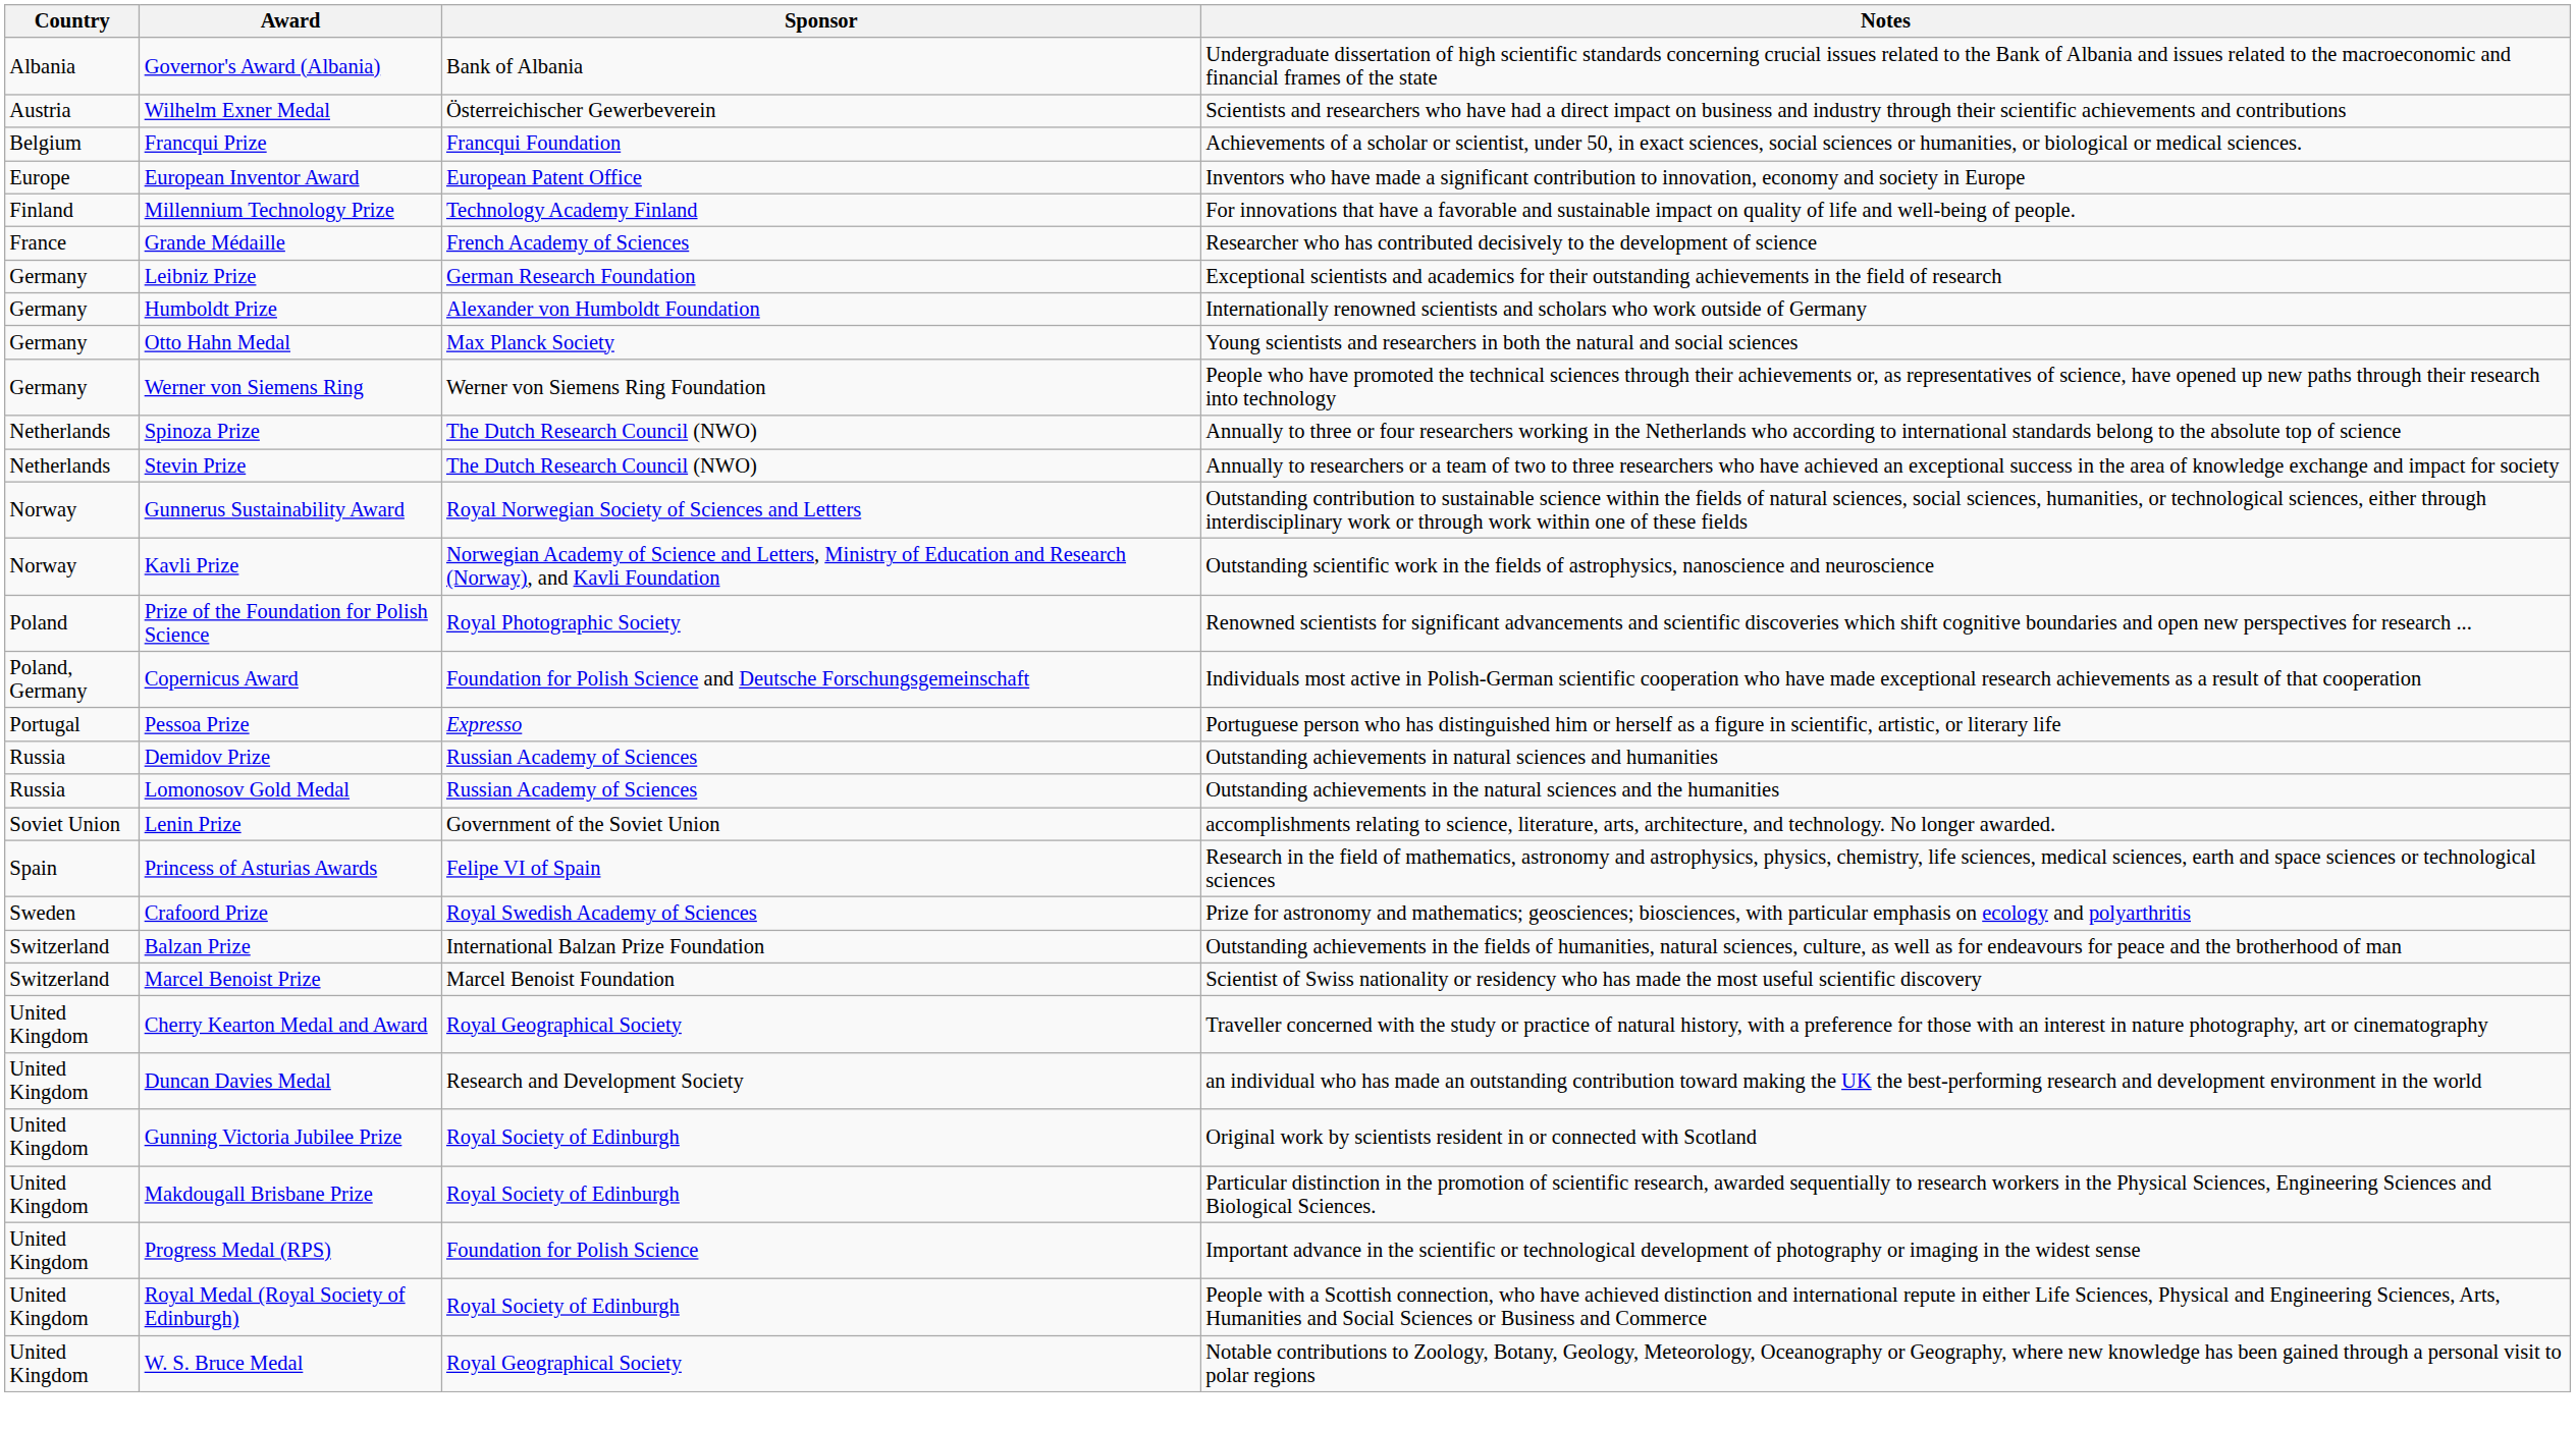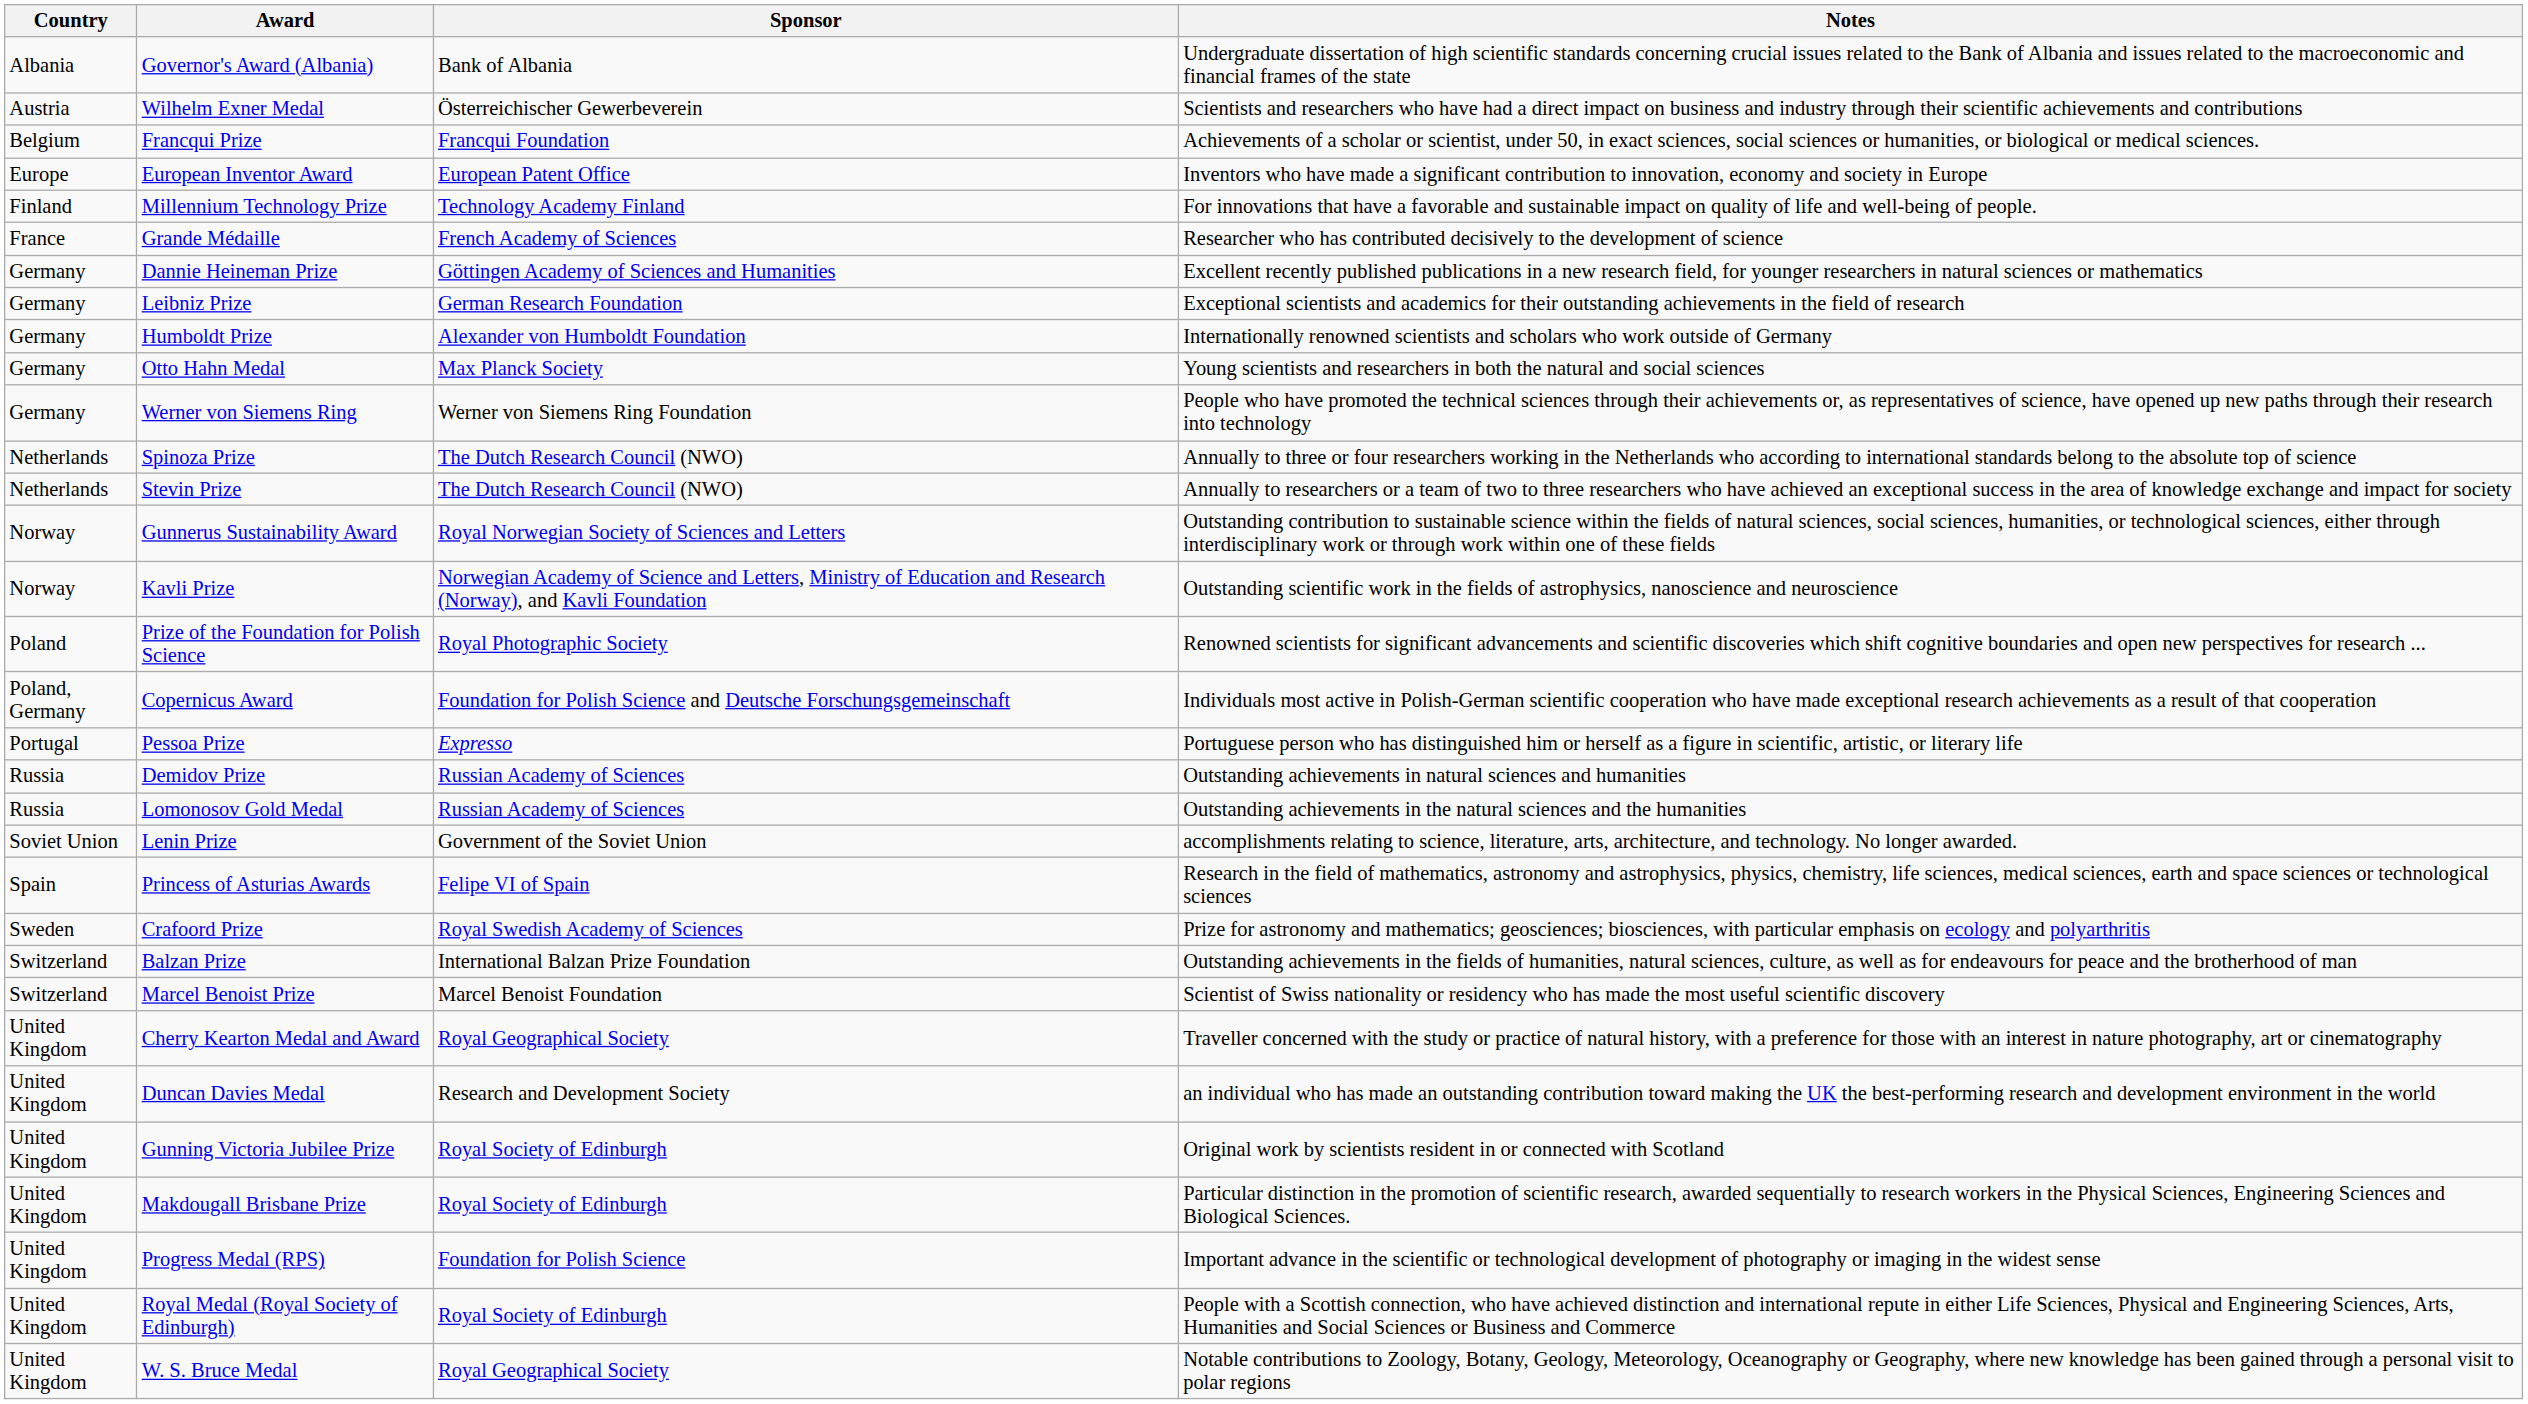 <table class="wikitable sortable">
 <tr>
 <th style="width:6em;">Country</th>
 <th>Award</th>
 <th>Sponsor</th>
 <th>Notes</th>
 </tr>
 <tr>
 <td>Albania</td>
 <td><a href='#'>Governor's Award (Albania)</a></td>
 <td>Bank of Albania</td>
 <td>Undergraduate dissertation of high scientific standards concerning crucial issues related to the Bank of Albania and issues related to the macroeconomic and financial frames of the state</td>
 </tr>
 <tr>
 <td>Austria</td>
 <td><a href='#'>Wilhelm Exner Medal</a></td>
 <td>Österreichischer Gewerbeverein</td>
 <td>Scientists and researchers who have had a direct impact on business and industry through their scientific achievements and contributions</td>
 </tr>
 <tr>
 <td>Belgium</td>
 <td><a href='#'>Francqui Prize</a></td>
 <td><a href='#'>Francqui Foundation</a></td>
 <td>Achievements of a scholar or scientist, under 50, in exact sciences, social sciences or humanities, or biological or medical sciences.</td>
 </tr>
 <tr>
 <td>Europe</td>
 <td><a href='#'>European Inventor Award</a></td>
 <td><a href='#'>European Patent Office</a></td>
 <td>Inventors who have made a significant contribution to innovation, economy and society in Europe</td>
 </tr>
 <tr>
 <td>Finland</td>
 <td><a href='#'>Millennium Technology Prize</a></td>
 <td><a href='#'>Technology Academy Finland</a></td>
 <td>For innovations that have a favorable and sustainable impact on quality of life and well-being of people.</td>
 </tr>
 <tr>
 <td>France</td>
 <td><a href='#'>Grande Médaille</a></td>
 <td><a href='#'>French Academy of Sciences</a></td>
 <td>Researcher who has contributed decisively to the development of science</td>
+</tr>
+<tr>
+<td>Germany</td>
+<td><a href='#'>Dannie Heineman Prize</a></td>
+<td><a href='#'>Göttingen Academy of Sciences and Humanities</a></td>
+<td>Excellent recently published publications in a new research field, for younger researchers in natural sciences or mathematics</td>
 </tr>
 <tr>
 <td>Germany</td>
 <td><a href='#'>Leibniz Prize</a></td>
 <td><a href='#'>German Research Foundation</a></td>
 <td>Exceptional scientists and academics for their outstanding achievements in the field of research</td>
 </tr>
 <tr>
 <td>Germany</td>
 <td><a href='#'>Humboldt Prize</a></td>
 <td><a href='#'>Alexander von Humboldt Foundation</a></td>
 <td>Internationally renowned scientists and scholars who work outside of Germany</td>
 </tr>
 <tr>
 <td>Germany</td>
 <td><a href='#'>Otto Hahn Medal</a></td>
 <td><a href='#'>Max Planck Society</a></td>
 <td>Young scientists and researchers in both the natural and social sciences</td>
 </tr>
 <tr>
 <td>Germany</td>
 <td><a href='#'>Werner von Siemens Ring</a></td>
 <td>Werner von Siemens Ring Foundation</td>
 <td>People who have promoted the technical sciences through their achievements or, as representatives of science, have opened up new paths through their research into technology</td>
 </tr>
 <tr>
 <td>Netherlands</td>
 <td><a href='#'>Spinoza Prize</a></td>
 <td><a href='#'>The Dutch Research Council</a> (NWO)</td>
 <td>Annually to three or four researchers working in the Netherlands who according to international standards belong to the absolute top of science</td>
 </tr>
 <tr>
 <td>Netherlands</td>
 <td><a href='#'>Stevin Prize</a></td>
 <td><a href='#'>The Dutch Research Council</a> (NWO)</td>
 <td>Annually to researchers or a team of two to three researchers who have achieved an exceptional success in the area of knowledge exchange and impact for society</td>
 </tr>
 <tr>
 <td>Norway</td>
 <td><a href='#'>Gunnerus Sustainability Award</a></td>
 <td><a href='#'>Royal Norwegian Society of Sciences and Letters</a></td>
 <td>Outstanding contribution to sustainable science within the fields of natural sciences, social sciences, humanities, or technological sciences, either through interdisciplinary work or through work within one of these fields</td>
 </tr>
 <tr>
 <td>Norway</td>
 <td><a href='#'>Kavli Prize</a></td>
 <td><a href='#'>Norwegian Academy of Science and Letters</a>, <a href='#'>Ministry of Education and Research (Norway)</a>, and <a href='#'>Kavli Foundation</a></td>
 <td>Outstanding scientific work in the fields of astrophysics, nanoscience and neuroscience</td>
 </tr>
 <tr>
 <td>Poland</td>
 <td><a href='#'>Prize of the Foundation for Polish Science</a></td>
 <td><a href='#'>Royal Photographic Society</a></td>
 <td>Renowned scientists for significant advancements and scientific discoveries which shift cognitive boundaries and open new perspectives for research ...</td>
 </tr>
 <tr>
 <td>Poland, Germany</td>
 <td><a href='#'>Copernicus Award</a></td>
 <td><a href='#'>Foundation for Polish Science</a> and <a href='#'>Deutsche Forschungsgemeinschaft</a></td>
 <td>Individuals most active in Polish-German scientific cooperation who have made exceptional research achievements as a result of that cooperation</td>
 </tr>
 <tr>
 <td>Portugal</td>
 <td><a href='#'>Pessoa Prize</a></td>
 <td><em><a href='#'>Expresso</a></em></td>
 <td>Portuguese person who has distinguished him or herself as a figure in scientific, artistic, or literary life</td>
 </tr>
 <tr>
 <td>Russia</td>
 <td><a href='#'>Demidov Prize</a></td>
 <td><a href='#'>Russian Academy of Sciences</a></td>
 <td>Outstanding achievements in natural sciences and humanities</td>
 </tr>
 <tr>
 <td>Russia</td>
 <td><a href='#'>Lomonosov Gold Medal</a></td>
 <td><a href='#'>Russian Academy of Sciences</a></td>
 <td>Outstanding achievements in the natural sciences and the humanities</td>
 </tr>
 <tr>
 <td>Soviet Union</td>
 <td><a href='#'>Lenin Prize</a></td>
 <td>Government of the Soviet Union</td>
 <td>accomplishments relating to science, literature, arts, architecture, and technology. No longer awarded.</td>
 </tr>
 <tr>
 <td>Spain</td>
 <td><a href='#'>Princess of Asturias Awards</a></td>
 <td><a href='#'>Felipe VI of Spain</a></td>
 <td>Research in the field of mathematics, astronomy and astrophysics, physics, chemistry, life sciences, medical sciences, earth and space sciences or technological sciences</td>
 </tr>
 <tr>
 <td>Sweden</td>
 <td><a href='#'>Crafoord Prize</a></td>
 <td><a href='#'>Royal Swedish Academy of Sciences</a></td>
 <td>Prize for astronomy and mathematics; geosciences; biosciences, with particular emphasis on <a href='#'>ecology</a> and <a href='#'>polyarthritis</a></td>
 </tr>
 <tr>
 <td>Switzerland</td>
 <td><a href='#'>Balzan Prize</a></td>
 <td>International Balzan Prize Foundation</td>
 <td>Outstanding achievements in the fields of humanities, natural sciences, culture, as well as for endeavours for peace and the brotherhood of man</td>
 </tr>
 <tr>
 <td>Switzerland</td>
 <td><a href='#'>Marcel Benoist Prize</a></td>
 <td>Marcel Benoist Foundation</td>
 <td>Scientist of Swiss nationality or residency who has made the most useful scientific discovery</td>
 </tr>
 <tr>
 <td>United Kingdom</td>
 <td><a href='#'>Cherry Kearton Medal and Award</a></td>
 <td><a href='#'>Royal Geographical Society</a></td>
 <td>Traveller concerned with the study or practice of natural history, with a preference for those with an interest in nature photography, art or cinematography</td>
 </tr>
 <tr>
 <td>United Kingdom</td>
 <td><a href='#'>Duncan Davies Medal</a></td>
 <td>Research and Development Society</td>
 <td>an individual who has made an outstanding contribution toward making the <a href='#'>UK</a> the best-performing research and development environment in the world</td>
 </tr>
 <tr>
 <td>United Kingdom</td>
 <td><a href='#'>Gunning Victoria Jubilee Prize</a></td>
 <td><a href='#'>Royal Society of Edinburgh</a></td>
 <td>Original work by scientists resident in or connected with Scotland</td>
 </tr>
 <tr>
 <td>United Kingdom</td>
 <td><a href='#'>Makdougall Brisbane Prize</a></td>
 <td><a href='#'>Royal Society of Edinburgh</a></td>
 <td>Particular distinction in the promotion of scientific research, awarded sequentially to research workers in the Physical Sciences, Engineering Sciences and Biological Sciences.</td>
 </tr>
 <tr>
 <td>United Kingdom</td>
 <td><a href='#'>Progress Medal (RPS)</a></td>
 <td><a href='#'>Foundation for Polish Science</a></td>
 <td>Important advance in the scientific or technological development of photography or imaging in the widest sense</td>
 </tr>
 <tr>
 <td>United Kingdom</td>
 <td><a href='#'>Royal Medal (Royal Society of Edinburgh)</a></td>
 <td><a href='#'>Royal Society of Edinburgh</a></td>
 <td>People with a Scottish connection, who have achieved distinction and international repute in either Life Sciences, Physical and Engineering Sciences, Arts, Humanities and Social Sciences or Business and Commerce</td>
 </tr>
 <tr>
 <td>United Kingdom</td>
 <td><a href='#'>W. S. Bruce Medal</a></td>
 <td><a href='#'>Royal Geographical Society</a></td>
 <td>Notable contributions to Zoology, Botany, Geology, Meteorology, Oceanography or Geography, where new knowledge has been gained through a personal visit to polar regions</td>
 </tr>
 </table>
